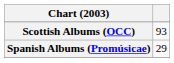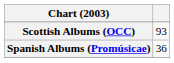 <table class="wikitable sortable plainrowheaders" style="text-align:center;">
 <tr>
 <th scope="col">Chart (2003)</th>
 <th scope="col"></th>
 </tr>
 <tr>
 </tr>
 <tr>
 </tr>
 <tr>
 </tr>
 <tr>
 </tr>
 <tr>
 </tr>
 <tr>
 </tr>
 <tr>
 </tr>
 <tr>
 <th scope="row">Scottish Albums (<a href='#'>OCC</a>)</th>
 <td>93</td>
 </tr>
 <tr>
 <th scope="row">Spanish Albums (<a href='#'>Promúsicae</a>)</th>
-<td>29</td>
+<td>36</td>
 </tr>
 <tr>
 </tr>
 <tr>
 </tr>
 <tr>
 </tr>
 <tr>
 </tr>
 </table>
